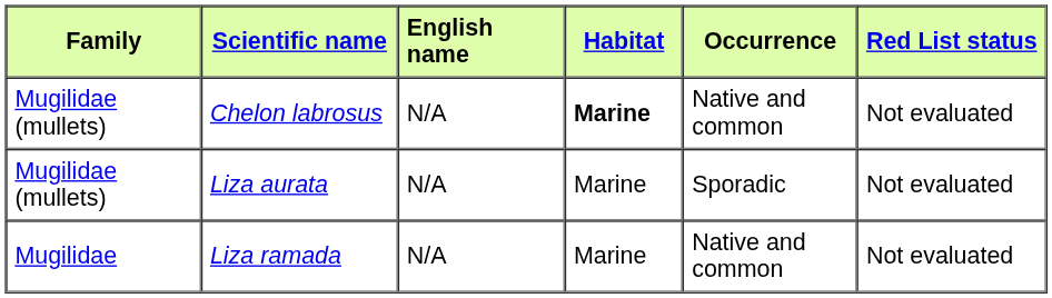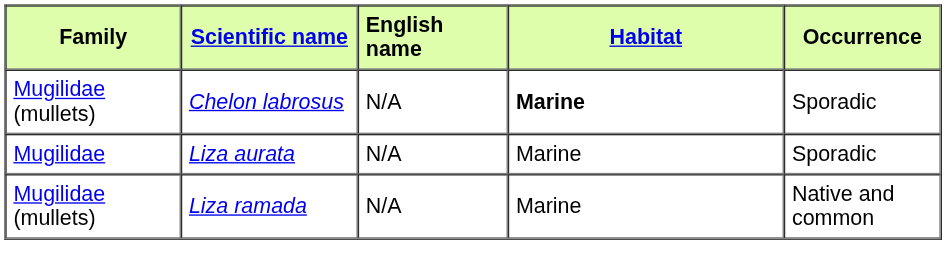 <table style="width:700px" border=1 cellspacing=0 cellpadding=5>
 <tr bgcolor="#defeac">
 <th width=119>Family</th>
 <th width=120><a href='#'>Scientific name</a></th>
 <td width=100><strong>English name</strong></td>
 <th><a href='#'>Habitat</a></th>
 <th width=105>Occurrence</th>
-<th width=106 nowrap="nowrap"><a href='#'>Red List status</a></th>
 </tr>
 <tr>
 <td><a href='#'>Mugilidae</a> (mullets)</td>
 <td><em><a href='#'>Chelon labrosus</a></em></td>
 <td>N/A</td>
 <td><strong>Marine</strong></td>
-<td>Native and common</td>
-<td>Not evaluated</td>
+<td>Sporadic</td>
 </tr>
 <tr>
-<td><a href='#'>Mugilidae</a> (mullets)</td>
+<td><a href='#'>Mugilidae</a></td>
 <td><em><a href='#'>Liza aurata</a></em></td>
 <td>N/A</td>
 <td>Marine</td>
 <td>Sporadic</td>
-<td>Not evaluated</td>
 </tr>
 <tr>
-<td><a href='#'>Mugilidae</a></td>
+<td><a href='#'>Mugilidae</a> (mullets)</td>
 <td><em><a href='#'>Liza ramada</a></em></td>
 <td>N/A</td>
 <td>Marine</td>
 <td>Native and common</td>
-<td>Not evaluated</td>
 </tr>
 </table>
